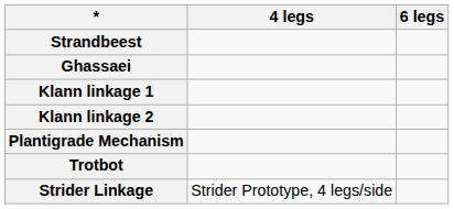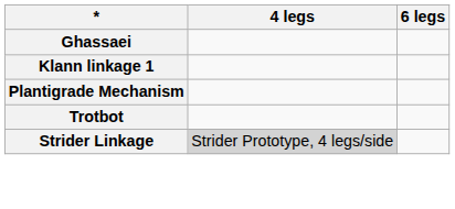 <table class="prettytable">
 <tr>
 <th>*</th>
 <th>4 legs</th>
 <th>6 legs</th>
-</tr>
-<tr>
-<th>Strandbeest</th>
-<td></td>
-<td></td>
 </tr>
 <tr>
 <th>Ghassaei</th>
 <td></td>
 <td></td>
 </tr>
 <tr>
 <th>Klann linkage 1</th>
-<td></td>
-<td></td>
-</tr>
-<tr>
-<th>Klann linkage 2</th>
 <td></td>
 <td></td>
 </tr>
 <tr>
 <th>Plantigrade Mechanism</th>
 <td></td>
 <td></td>
 </tr>
 <tr>
 <th>Trotbot</th>
 <td></td>
 <td></td>
 </tr>
 <tr>
 <th>Strider Linkage</th>
-<td>Strider Prototype, 4 legs/side</td>
+<td style="background: lightgrey;">Strider Prototype, 4 legs/side</td>
 <td></td>
 </tr>
 </table>
